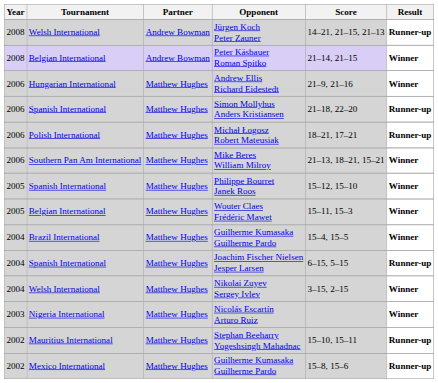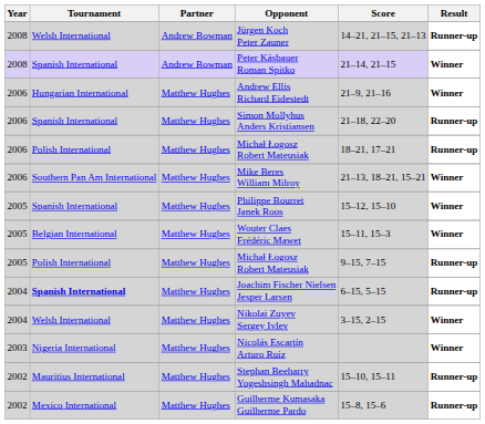 <table class="sortable wikitable" style="font-size: 90%;">
 <tr>
 <th>Year</th>
 <th>Tournament</th>
 <th>Partner</th>
 <th>Opponent</th>
 <th>Score</th>
 <th>Result</th>
 </tr>
 <tr>
 </tr>
 <tr style="background:#D5D5D5">
 <td align="center">2008</td>
 <td align="left"><a href='#'>Welsh International</a></td>
 <td align="left"> <a href='#'>Andrew Bowman</a></td>
 <td align="left"> <a href='#'>Jürgen Koch</a><br> <a href='#'>Peter Zauner</a></td>
 <td align="left">14–21, 21–15, 21–13</td>
 <td style="text-align:left; background:white"> <strong>Runner-up</strong></td>
 </tr>
 <tr>
 </tr>
 <tr style="background:#D8CEF6">
 <td align="center">2008</td>
-<td align="left"><a href='#'>Belgian International</a></td>
+<td align="left"><a href='#'>Spanish International</a></td>
 <td align="left"> <a href='#'>Andrew Bowman</a></td>
 <td align="left"> <a href='#'>Peter Käsbauer</a><br> <a href='#'>Roman Spitko</a></td>
 <td align="left">21–14, 21–15</td>
 <td style="text-align:left; background:white"> <strong>Winner</strong></td>
 </tr>
 <tr>
 </tr>
 <tr style="background:#D5D5D5">
 <td align="center">2006</td>
 <td align="left"><a href='#'>Hungarian International</a></td>
 <td align="left"> <a href='#'>Matthew Hughes</a></td>
 <td align="left"> <a href='#'>Andrew Ellis</a><br> <a href='#'>Richard Eidestedt</a></td>
 <td align="left">21–9, 21–16</td>
 <td style="text-align:left; background:white"> <strong>Winner</strong></td>
 </tr>
 <tr>
 </tr>
 <tr style="background:#D5D5D5">
 <td align="center">2006</td>
 <td align="left"><a href='#'>Spanish International</a></td>
 <td align="left"> <a href='#'>Matthew Hughes</a></td>
 <td align="left"> <a href='#'>Simon Mollyhus</a><br> <a href='#'>Anders Kristiansen</a></td>
 <td align="left">21–18, 22–20</td>
 <td style="text-align:left; background:white"> <strong>Runner-up</strong></td>
 </tr>
 <tr>
 </tr>
 <tr style="background:#D5D5D5">
 <td align="center">2006</td>
 <td align="left"><a href='#'>Polish International</a></td>
 <td align="left"> <a href='#'>Matthew Hughes</a></td>
 <td align="left"> <a href='#'>Michał Łogosz</a><br> <a href='#'>Robert Mateusiak</a></td>
 <td align="left">18–21, 17–21</td>
 <td style="text-align:left; background:white"> <strong>Runner-up</strong></td>
 </tr>
 <tr>
 </tr>
 <tr style="background:#D5D5D5">
 <td align="center">2006</td>
 <td align="left"><a href='#'>Southern Pan Am International</a></td>
 <td align="left"> <a href='#'>Matthew Hughes</a></td>
 <td align="left"> <a href='#'>Mike Beres</a><br> <a href='#'>William Milroy</a></td>
 <td align="left">21–13, 18–21, 15–21</td>
 <td style="text-align:left; background:white"> <strong>Winner</strong></td>
 </tr>
 <tr>
 </tr>
 <tr style="background:#D5D5D5">
 <td align="center">2005</td>
 <td align="left"><a href='#'>Spanish International</a></td>
 <td align="left"> <a href='#'>Matthew Hughes</a></td>
 <td align="left"> <a href='#'>Philippe Bourret</a><br> <a href='#'>Janek Roos</a></td>
 <td align="left">15–12, 15–10</td>
 <td style="text-align:left; background:white"> <strong>Winner</strong></td>
 </tr>
 <tr>
 </tr>
 <tr style="background:#D5D5D5">
 <td align="center">2005</td>
 <td align="left"><a href='#'>Belgian International</a></td>
 <td align="left"> <a href='#'>Matthew Hughes</a></td>
 <td align="left"> <a href='#'>Wouter Claes</a><br> <a href='#'>Frédéric Mawet</a></td>
 <td align="left">15–11, 15–3</td>
 <td style="text-align:left; background:white"> <strong>Winner</strong></td>
 </tr>
 <tr>
 </tr>
+<tr style="background:#D5D5D5">
+<td align="center">2005</td>
+<td align="left"><a href='#'>Polish International</a></td>
+<td align="left"> <a href='#'>Matthew Hughes</a></td>
+<td align="left"> <a href='#'>Michał Łogosz</a><br> <a href='#'>Robert Mateusiak</a></td>
+<td align="left">9–15, 7–15</td>
+<td style="text-align:left; background:white"> <strong>Runner-up</strong></td>
+</tr>
 <tr>
-</tr>
-<tr style="background:#D5D5D5">
-<td align="center">2004</td>
-<td align="left"><a href='#'>Brazil International</a></td>
-<td align="left"> <a href='#'>Matthew Hughes</a></td>
-<td align="left"> <a href='#'>Guilherme Kumasaka</a><br> <a href='#'>Guilherme Pardo</a></td>
-<td align="left">15–4, 15–5</td>
-<td style="text-align:left; background:white"> <strong>Winner</strong></td>
 </tr>
 <tr>
 </tr>
 <tr style="background:#D5D5D5">
 <td align="center">2004</td>
-<td align="left"><a href='#'>Spanish International</a></td>
+<td align="left"><strong><a href='#'>Spanish International</a></strong></td>
 <td align="left"> <a href='#'>Matthew Hughes</a></td>
 <td align="left"> <a href='#'>Joachim Fischer Nielsen</a><br> <a href='#'>Jesper Larsen</a></td>
 <td align="left">6–15, 5–15</td>
 <td style="text-align:left; background:white"> <strong>Runner-up</strong></td>
 </tr>
 <tr>
 </tr>
 <tr style="background:#D5D5D5">
 <td align="center">2004</td>
 <td align="left"><a href='#'>Welsh International</a></td>
 <td align="left"> <a href='#'>Matthew Hughes</a></td>
 <td align="left"> <a href='#'>Nikolai Zuyev</a><br> <a href='#'>Sergey Ivlev</a></td>
 <td align="left">3–15, 2–15</td>
 <td style="text-align:left; background:white"> <strong>Winner</strong></td>
 </tr>
 <tr>
 </tr>
 <tr style="background:#D5D5D5">
 <td align="center">2003</td>
 <td align="left"><a href='#'>Nigeria International</a></td>
 <td align="left"> <a href='#'>Matthew Hughes</a></td>
 <td align="left"> <a href='#'>Nicolás Escartín</a><br> <a href='#'>Arturo Ruiz</a></td>
 <td align="left"></td>
 <td style="text-align:left; background:white"> <strong>Winner</strong></td>
 </tr>
 <tr>
 </tr>
 <tr style="background:#D5D5D5">
 <td align="center">2002</td>
 <td align="left"><a href='#'>Mauritius International</a></td>
 <td align="left"> <a href='#'>Matthew Hughes</a></td>
 <td align="left"> <a href='#'>Stephan Beeharry</a><br> <a href='#'>Yogeshsingh Mahadnac</a></td>
 <td align="left">15–10, 15–11</td>
 <td style="text-align:left; background:white"> <strong>Runner-up</strong></td>
 </tr>
 <tr>
 </tr>
 <tr style="background:#D5D5D5">
 <td align="center">2002</td>
 <td align="left"><a href='#'>Mexico International</a></td>
 <td align="left"> <a href='#'>Matthew Hughes</a></td>
 <td align="left"> <a href='#'>Guilherme Kumasaka</a><br> <a href='#'>Guilherme Pardo</a></td>
 <td align="left">15–8, 15–6</td>
 <td style="text-align:left; background:white"> <strong>Runner-up</strong></td>
 </tr>
 </table>
